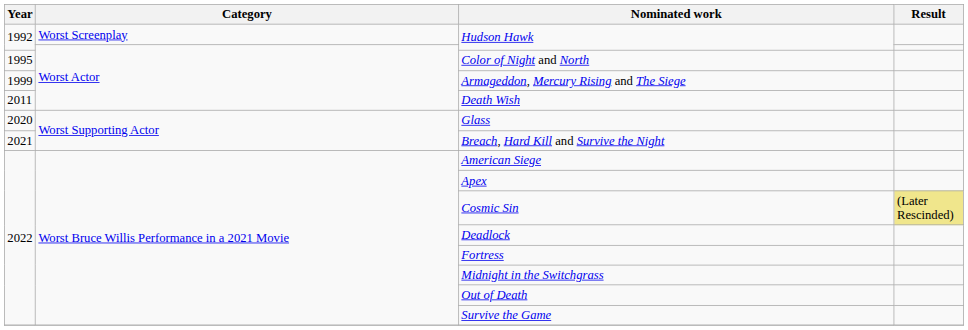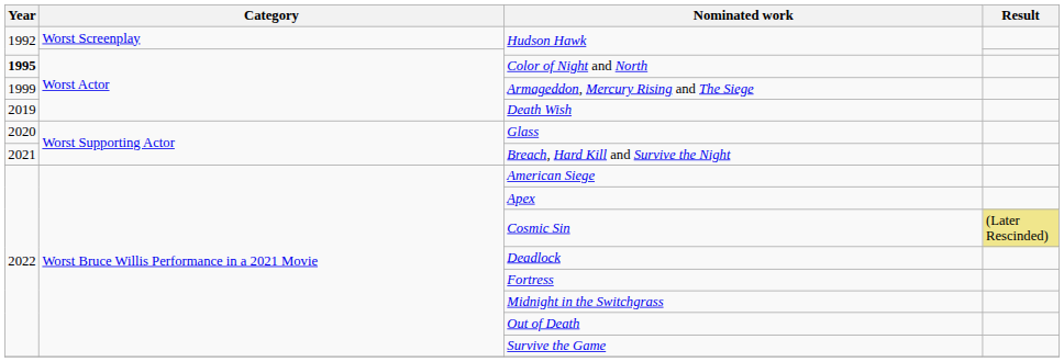 <table class=wikitable>
 <tr>
 <th scope="col" style="width:1em;">Year</th>
 <th scope="col" style="width:33em;">Category</th>
 <th scope="col" style="width:34em;">Nominated work</th>
 <th scope="col" style="width:5em;">Result</th>
 </tr>
 <tr>
 <td rowspan="2">1992</td>
 <td><a href='#'>Worst Screenplay</a></td>
 <td rowspan="2"><em><a href='#'>Hudson Hawk</a></em></td>
 <td></td>
 </tr>
 <tr>
 <td rowspan="4"><a href='#'>Worst Actor</a></td>
 <td></td>
 </tr>
 <tr>
-<td>1995</td>
+<td><strong>1995</strong></td>
 <td><em><a href='#'>Color of Night</a></em> and <em><a href='#'>North</a></em></td>
 <td></td>
 </tr>
 <tr>
 <td>1999</td>
 <td><em><a href='#'>Armageddon</a></em>, <em><a href='#'>Mercury Rising</a></em> and <em><a href='#'>The Siege</a></em></td>
 <td></td>
 </tr>
 <tr>
-<td>2011</td>
+<td>2019</td>
 <td><em><a href='#'>Death Wish</a></em></td>
 <td></td>
 </tr>
 <tr>
 <td>2020</td>
 <td rowspan="2"><a href='#'>Worst Supporting Actor</a></td>
 <td><em><a href='#'>Glass</a></em></td>
 <td></td>
 </tr>
 <tr>
 <td>2021</td>
 <td><em><a href='#'>Breach</a></em>, <em><a href='#'>Hard Kill</a></em> and <em><a href='#'>Survive the Night</a></em></td>
 <td></td>
 </tr>
 <tr>
 <td rowspan="8">2022</td>
 <td rowspan="8"><a href='#'>Worst Bruce Willis Performance in a 2021 Movie</a></td>
 <td><em><a href='#'>American Siege</a></em></td>
 <td></td>
 </tr>
 <tr>
 <td><em><a href='#'>Apex</a></em></td>
 <td></td>
 </tr>
 <tr>
 <td><em><a href='#'>Cosmic Sin</a></em></td>
 <td style="background: khaki;"> (Later Rescinded)</td>
 </tr>
 <tr>
 <td><em><a href='#'>Deadlock</a></em></td>
 <td></td>
 </tr>
 <tr>
 <td><em><a href='#'>Fortress</a></em></td>
 <td></td>
 </tr>
 <tr>
 <td><em><a href='#'>Midnight in the Switchgrass</a></em></td>
 <td></td>
 </tr>
 <tr>
 <td><em><a href='#'>Out of Death</a></em></td>
 <td></td>
 </tr>
 <tr>
 <td><em><a href='#'>Survive the Game</a></em></td>
 <td></td>
 </tr>
 <tr>
 </tr>
 </table>
